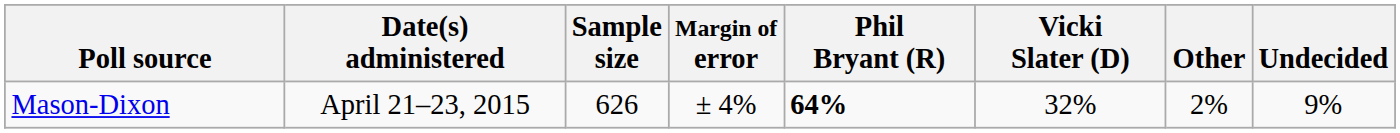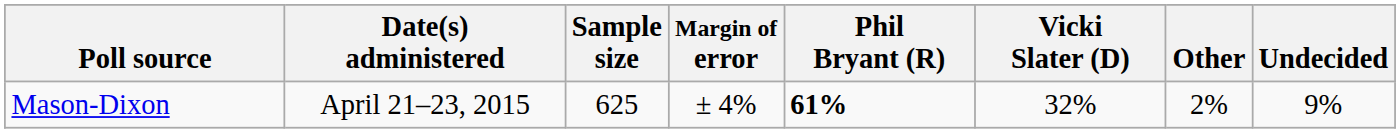 <table class="wikitable">
 <tr valign= bottom>
 <th style="width:150px;">Poll source</th>
 <th style="width:150px;">Date(s)<br>administered</th>
 <th class=small>Sample<br>size</th>
 <th><small>Margin of</small><br>error</th>
 <th style="width:100px;">Phil<br>Bryant (R)</th>
 <th style="width:100px;">Vicki<br>Slater (D)</th>
 <th style="width:40px;">Other</th>
 <th style="width:40px;">Undecided</th>
 </tr>
 <tr>
 <td><a href='#'>Mason-Dixon</a></td>
 <td align=center>April 21–23, 2015</td>
-<td align=center>626</td>
+<td align=center>625</td>
 <td align=center>± 4%</td>
-<td><strong>64%</strong></td>
+<td><strong>61%</strong></td>
 <td align=center>32%</td>
 <td align=center>2%</td>
 <td align=center>9%</td>
 </tr>
 </table>
